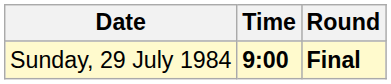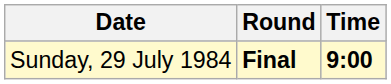 <table class="wikitable">
 <tr>
 <th>Date</th>
+<th>Round</th>
 <th>Time</th>
-<th>Round</th>
 </tr>
 <tr style=background:lemonchiffon>
 <td>Sunday, 29 July 1984</td>
+<td><strong>Final</strong></td>
 <td><strong>9:00</strong></td>
-<td><strong>Final</strong></td>
 </tr>
 </table>
